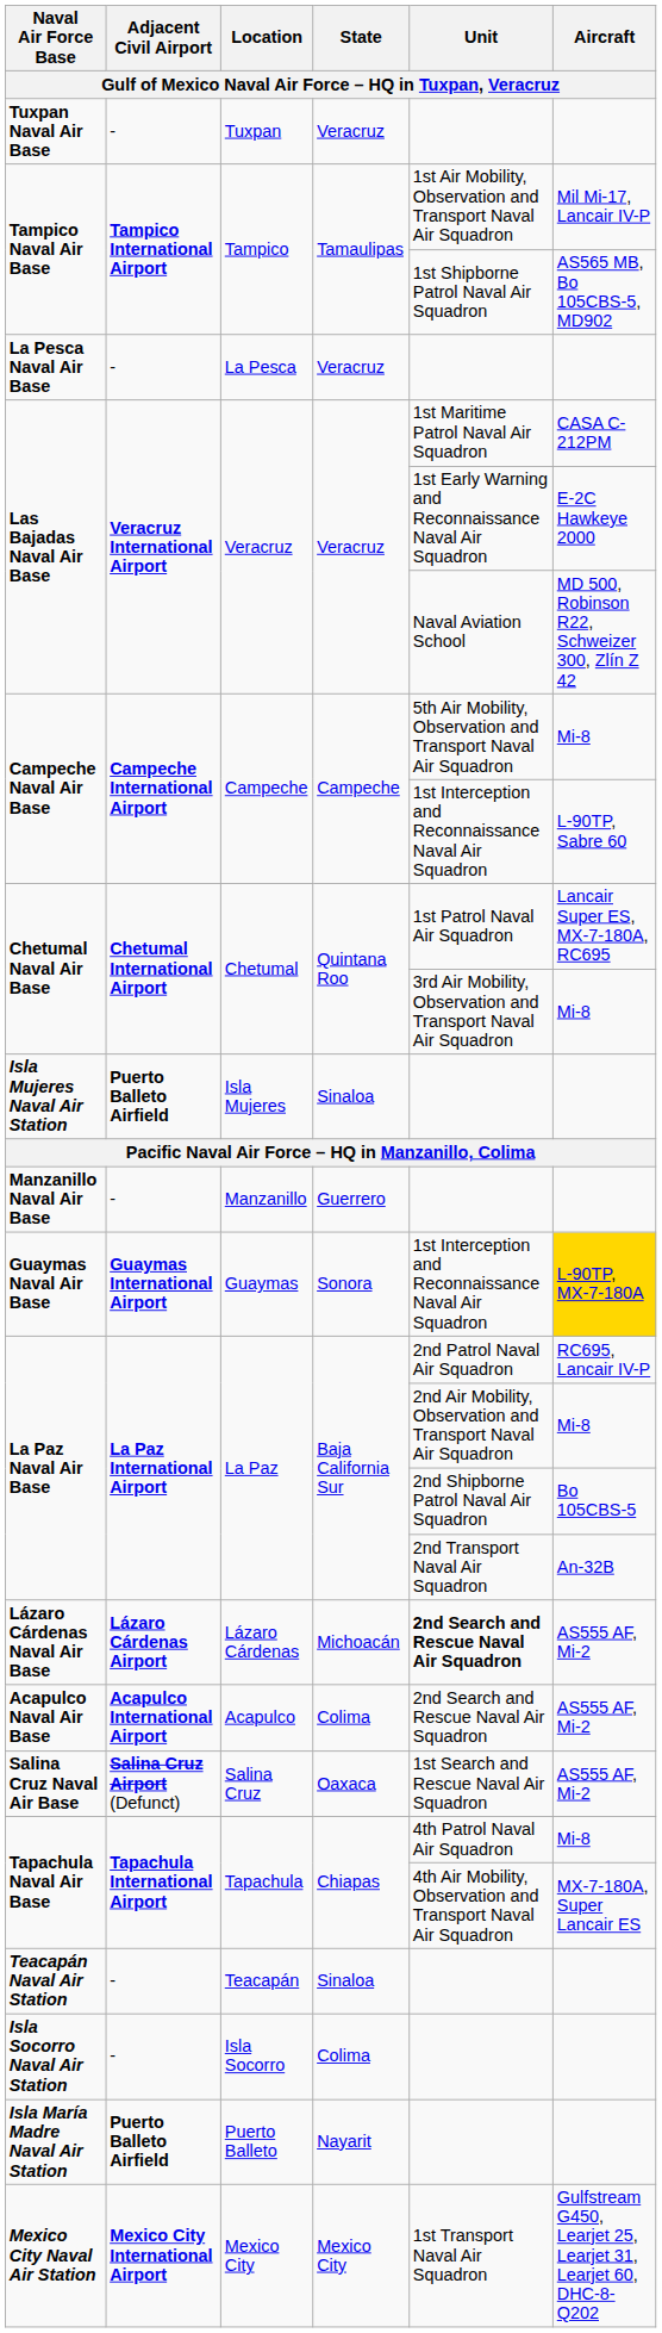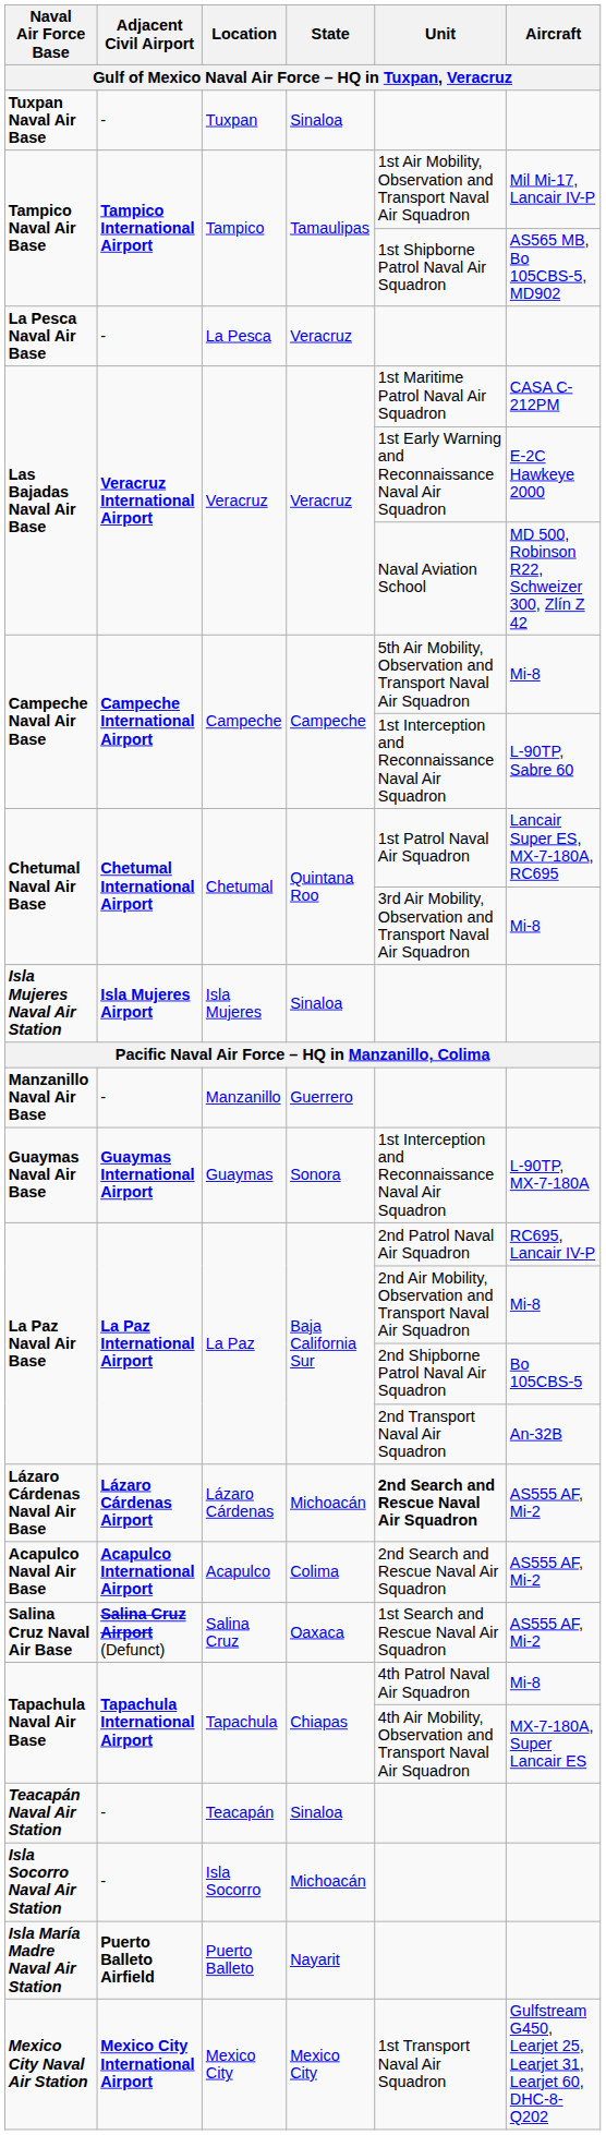 <table class="wikitable sortable" align="center">
 <tr>
 <th>Naval<br>Air Force Base</th>
 <th>Adjacent Civil Airport</th>
 <th>Location</th>
 <th>State</th>
 <th>Unit</th>
 <th>Aircraft</th>
 </tr>
 <tr>
 <th colspan="6"><strong>Gulf of Mexico Naval Air Force</strong> <strong>– HQ in <a href='#'>Tuxpan</a>, <a href='#'>Veracruz</a></strong></th>
 </tr>
 <tr>
 <td><strong>Tuxpan</strong><br><strong>Naval Air Base</strong></td>
 <td>-</td>
 <td><a href='#'>Tuxpan</a></td>
-<td><a href='#'>Veracruz</a></td>
+<td><a href='#'>Sinaloa</a></td>
 <td></td>
 <td></td>
 </tr>
 <tr>
 <td rowspan="2"><strong>Tampico</strong><br><strong>Naval Air Base</strong></td>
 <td rowspan="2"><a href='#'><strong>Tampico International Airport</strong></a></td>
 <td rowspan="2"><a href='#'>Tampico</a></td>
 <td rowspan="2"><a href='#'>Tamaulipas</a></td>
 <td>1st Air Mobility, Observation and Transport Naval Air Squadron</td>
 <td><a href='#'>Mil Mi-17</a>, <a href='#'>Lancair IV-P</a></td>
 </tr>
 <tr>
 <td>1st Shipborne Patrol Naval Air Squadron</td>
 <td><a href='#'>AS565 MB</a>, <a href='#'>Bo 105CBS-5</a>, <a href='#'>MD902</a></td>
 </tr>
 <tr>
 <td><strong>La Pesca</strong><br><strong>Naval Air Base</strong></td>
 <td>-</td>
 <td><a href='#'>La Pesca</a></td>
 <td><a href='#'>Veracruz</a></td>
 <td></td>
 <td></td>
 </tr>
 <tr>
 <td rowspan="3"><strong>Las Bajadas</strong><br><strong>Naval Air Base</strong></td>
 <td rowspan="3"><a href='#'><strong>Veracruz International Airport</strong></a></td>
 <td rowspan="3"><a href='#'>Veracruz</a></td>
 <td rowspan="3"><a href='#'>Veracruz</a></td>
 <td>1st Maritime Patrol Naval Air Squadron</td>
 <td><a href='#'>CASA C-212PM</a></td>
 </tr>
 <tr>
 <td>1st Early Warning and Reconnaissance Naval Air Squadron</td>
 <td><a href='#'>E-2C Hawkeye 2000</a></td>
 </tr>
 <tr>
 <td>Naval Aviation School</td>
 <td><a href='#'>MD 500</a>, <a href='#'>Robinson R22</a>, <a href='#'>Schweizer 300</a>, <a href='#'>Zlín Z 42</a></td>
 </tr>
 <tr>
 <td rowspan="2"><strong>Campeche</strong><br><strong>Naval Air Base</strong></td>
 <td rowspan="2"><a href='#'><strong>Campeche International Airport</strong></a></td>
 <td rowspan="2"><a href='#'>Campeche</a></td>
 <td rowspan="2"><a href='#'>Campeche</a></td>
 <td>5th Air Mobility, Observation and Transport Naval Air Squadron</td>
 <td><a href='#'>Mi-8</a></td>
 </tr>
 <tr>
 <td>1st Interception and Reconnaissance Naval Air Squadron</td>
 <td><a href='#'>L-90TP</a>, <a href='#'>Sabre 60</a></td>
 </tr>
 <tr>
 <td rowspan="2"><strong>Chetumal</strong><br><strong>Naval Air Base</strong></td>
 <td rowspan="2"><a href='#'><strong>Chetumal International Airport</strong></a></td>
 <td rowspan="2"><a href='#'>Chetumal</a></td>
 <td rowspan="2"><a href='#'>Quintana Roo</a></td>
 <td>1st Patrol Naval Air Squadron</td>
 <td><a href='#'>Lancair Super ES</a>, <a href='#'>MX-7-180A</a>, <a href='#'>RC695</a></td>
 </tr>
 <tr>
 <td>3rd Air Mobility, Observation and Transport Naval Air Squadron</td>
 <td><a href='#'>Mi-8</a></td>
 </tr>
 <tr>
 <td><strong><em>Isla Mujeres</em></strong><br><strong><em>Naval Air Station</em></strong></td>
-<td><strong>Puerto Balleto Airfield</strong></td>
+<td><a href='#'><strong>Isla Mujeres Airport</strong></a></td>
 <td><a href='#'>Isla Mujeres</a></td>
 <td><a href='#'>Sinaloa</a></td>
 <td></td>
 <td></td>
 </tr>
 <tr>
 <th colspan="6"><strong>Pacific Naval Air Force</strong> <strong>– HQ in <a href='#'>Manzanillo, Colima</a></strong></th>
 </tr>
 <tr>
 <td><strong>Manzanillo Naval Air Base</strong></td>
 <td>-</td>
 <td><a href='#'>Manzanillo</a></td>
 <td><a href='#'>Guerrero</a></td>
 <td></td>
 <td></td>
 </tr>
 <tr>
 <td><strong>Guaymas Naval Air Base</strong></td>
 <td><a href='#'><strong>Guaymas International Airport</strong></a></td>
 <td><a href='#'>Guaymas</a></td>
 <td><a href='#'>Sonora</a></td>
 <td>1st Interception and Reconnaissance Naval Air Squadron</td>
-<td style="background: gold;"><a href='#'>L-90TP</a>, <a href='#'>MX-7-180A</a></td>
+<td><a href='#'>L-90TP</a>, <a href='#'>MX-7-180A</a></td>
 </tr>
 <tr>
 <td rowspan="4"><strong>La Paz Naval Air Base</strong></td>
 <td rowspan="4"><a href='#'><strong>La Paz International Airport</strong></a></td>
 <td rowspan="4"><a href='#'>La Paz</a></td>
 <td rowspan="4"><a href='#'>Baja California Sur</a></td>
 <td>2nd Patrol Naval Air Squadron</td>
 <td><a href='#'>RC695</a>, <a href='#'>Lancair IV-P</a></td>
 </tr>
 <tr>
 <td>2nd Air Mobility, Observation and Transport Naval Air Squadron</td>
 <td><a href='#'>Mi-8</a></td>
 </tr>
 <tr>
 <td>2nd Shipborne Patrol Naval Air Squadron</td>
 <td><a href='#'>Bo 105CBS-5</a></td>
 </tr>
 <tr>
 <td>2nd Transport Naval Air Squadron</td>
 <td><a href='#'>An-32B</a></td>
 </tr>
 <tr>
 <td><strong>Lázaro Cárdenas Naval Air Base</strong></td>
 <td><a href='#'><strong>Lázaro Cárdenas Airport</strong></a></td>
 <td><a href='#'>Lázaro Cárdenas</a></td>
 <td><a href='#'>Michoacán</a></td>
 <td><strong>2nd Search and Rescue Naval Air Squadron</strong></td>
 <td><a href='#'>AS555 AF</a>, <a href='#'>Mi-2</a></td>
 </tr>
 <tr>
 <td><strong>Acapulco Naval Air Base</strong></td>
 <td><a href='#'><strong>Acapulco International Airport</strong></a></td>
 <td><a href='#'>Acapulco</a></td>
 <td><a href='#'>Colima</a></td>
 <td>2nd Search and Rescue Naval Air Squadron</td>
 <td><a href='#'>AS555 AF</a>, <a href='#'>Mi-2</a></td>
 </tr>
 <tr>
 <td><strong>Salina Cruz Naval Air Base</strong></td>
 <td><strong><a href='#'><s>Salina Cruz Airport</s></a></strong> (Defunct)</td>
 <td><a href='#'>Salina Cruz</a></td>
 <td><a href='#'>Oaxaca</a></td>
 <td>1st Search and Rescue Naval Air Squadron</td>
 <td><a href='#'>AS555 AF</a>, <a href='#'>Mi-2</a></td>
 </tr>
 <tr>
 <td rowspan="2"><strong>Tapachula Naval Air Base</strong></td>
 <td rowspan="2"><a href='#'><strong>Tapachula International Airport</strong></a></td>
 <td rowspan="2"><a href='#'>Tapachula</a></td>
 <td rowspan="2"><a href='#'>Chiapas</a></td>
 <td>4th Patrol Naval Air Squadron</td>
 <td><a href='#'>Mi-8</a></td>
 </tr>
 <tr>
 <td>4th Air Mobility, Observation and Transport Naval Air Squadron</td>
 <td><a href='#'>MX-7-180A</a>, <a href='#'>Super Lancair ES</a></td>
 </tr>
 <tr>
 <td><strong><em>Teacapán Naval Air Station</em></strong></td>
 <td>-</td>
 <td><a href='#'>Teacapán</a></td>
 <td><a href='#'>Sinaloa</a></td>
 <td></td>
 <td></td>
 </tr>
 <tr>
 <td><strong><em>Isla Socorro Naval Air Station</em></strong></td>
 <td>-</td>
 <td><a href='#'>Isla Socorro</a></td>
-<td><a href='#'>Colima</a></td>
+<td><a href='#'>Michoacán</a></td>
 <td></td>
 <td></td>
 </tr>
 <tr>
 <td><strong><em>Isla María Madre Naval Air Station</em></strong></td>
 <td><strong>Puerto Balleto Airfield</strong></td>
 <td><a href='#'>Puerto Balleto</a></td>
 <td><a href='#'>Nayarit</a></td>
 <td></td>
 <td></td>
 </tr>
 <tr>
 <td><strong><em>Mexico City Naval Air Station</em></strong></td>
 <td><a href='#'><strong>Mexico City International Airport</strong></a></td>
 <td><a href='#'>Mexico City</a></td>
 <td><a href='#'>Mexico City</a></td>
 <td>1st Transport Naval Air Squadron</td>
 <td><a href='#'>Gulfstream G450</a>, <a href='#'>Learjet 25</a>, <a href='#'>Learjet 31</a>, <a href='#'>Learjet 60</a>, <a href='#'>DHC-8-Q202</a></td>
 </tr>
 </table>
